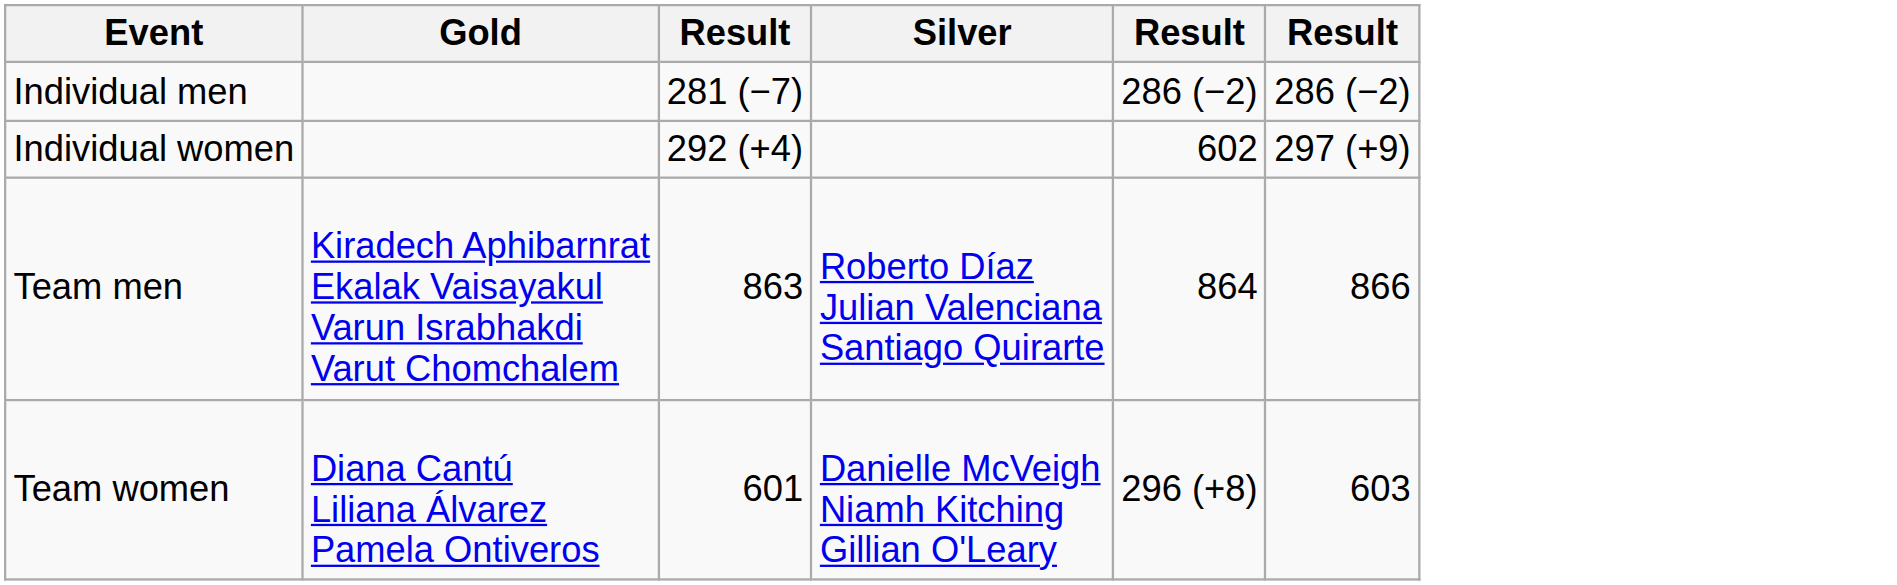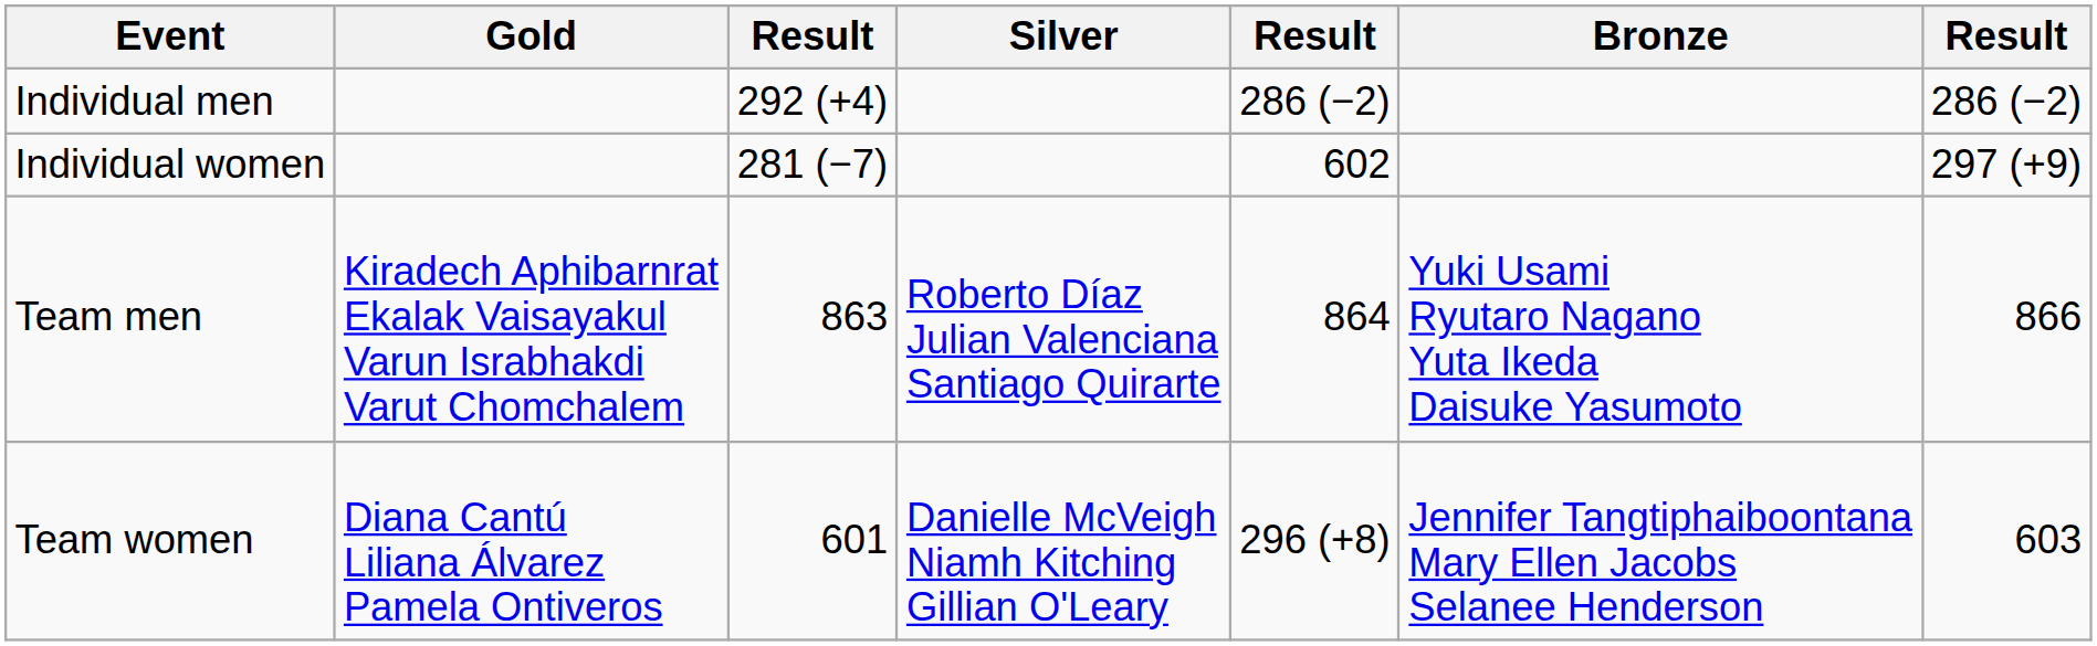 <table class="wikitable">
 <tr>
 <th>Event</th>
 <th>Gold</th>
 <th>Result</th>
 <th>Silver</th>
 <th>Result</th>
+<th>Bronze</th>
 <th>Result</th>
 </tr>
 <tr>
 <td>Individual men</td>
 <td></td>
-<td align="right">281 (−7)</td>
+<td align="right">292 (+4)</td>
 <td></td>
 <td align="right">286 (−2)</td>
+<td></td>
 <td align="right">286 (−2)</td>
 </tr>
 <tr>
 <td>Individual women</td>
 <td></td>
-<td align="right">292 (+4)</td>
+<td align="right">281 (−7)</td>
 <td></td>
 <td align="right">602</td>
+<td></td>
 <td align="right">297 (+9)</td>
 </tr>
 <tr>
 <td>Team men</td>
 <td><br><a href='#'>Kiradech Aphibarnrat</a><br><a href='#'>Ekalak Vaisayakul</a><br><a href='#'>Varun Israbhakdi</a><br><a href='#'>Varut Chomchalem</a></td>
 <td align="right">863</td>
 <td><br><a href='#'>Roberto Díaz</a><br><a href='#'>Julian Valenciana</a><br><a href='#'>Santiago Quirarte</a></td>
 <td align="right">864</td>
+<td><br><a href='#'>Yuki Usami</a><br><a href='#'>Ryutaro Nagano</a><br><a href='#'>Yuta Ikeda</a><br><a href='#'>Daisuke Yasumoto</a></td>
 <td align="right">866</td>
 </tr>
 <tr>
 <td>Team women</td>
 <td><br><a href='#'>Diana Cantú</a><br><a href='#'>Liliana Álvarez</a><br><a href='#'>Pamela Ontiveros</a></td>
 <td align="right">601</td>
 <td><br><a href='#'>Danielle McVeigh</a><br><a href='#'>Niamh Kitching</a><br><a href='#'>Gillian O'Leary</a></td>
 <td align="right">296 (+8)</td>
+<td><br><a href='#'>Jennifer Tangtiphaiboontana</a><br><a href='#'>Mary Ellen Jacobs</a><br><a href='#'>Selanee Henderson</a></td>
 <td align="right">603</td>
 </tr>
 </table>
